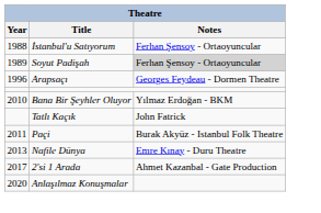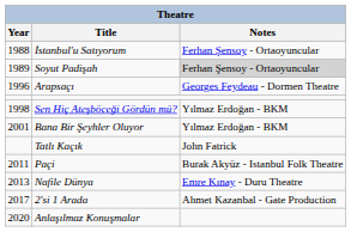 <table class="wikitable plainrowheaders sortable" style="margin-right: 0; font-size: 95%;">
 <tr bgcolor="#CCCCCC" align="center">
 <th colspan="3" style="background: LightSteelBlue;">Theatre</th>
 </tr>
 <tr bgcolor="#CCCCCC" align="center">
 <th>Year</th>
 <th>Title</th>
 <th>Notes</th>
 </tr>
 <tr>
 <td>1988</td>
 <td><em>İstanbul'u Satıyorum</em></td>
 <td><a href='#'>Ferhan Şensoy</a> - Ortaoyuncular</td>
 </tr>
 <tr>
 <td>1989</td>
 <td><em>Soyut Padişah</em></td>
 <td style="background: lightgrey;">Ferhan Şensoy - Ortaoyuncular</td>
 </tr>
 <tr>
 <td>1996</td>
 <td><em>Arapsaçı</em></td>
 <td><a href='#'>Georges Feydeau</a> - Dormen Theatre</td>
 </tr>
 <tr>
 <td></td>
 </tr>
 <tr>
-<td>2010</td>
+<td>1998</td>
+<td><em><a href='#'>Sen Hiç Ateşböceği Gördün mü?</a></em></td>
+<td>Yılmaz Erdoğan - BKM</td>
+</tr>
+<tr>
+<td>2001</td>
 <td><em>Bana Bir Şeyhler Oluyor</em></td>
 <td>Yılmaz Erdoğan - BKM</td>
 </tr>
 <tr>
 <td></td>
 <td><em>Tatlı Kaçık</em></td>
 <td>John Fatrick</td>
 </tr>
 <tr>
 <td>2011</td>
 <td><em>Paçi</em></td>
 <td>Burak Akyüz - Istanbul Folk Theatre</td>
 </tr>
 <tr>
 <td>2013</td>
 <td><em>Nafile Dünya</em></td>
 <td><a href='#'>Emre Kınay</a> - Duru Theatre</td>
 </tr>
 <tr>
 <td>2017</td>
 <td><em>2'si 1 Arada</em></td>
 <td>Ahmet Kazanbal - Gate Production</td>
 </tr>
 <tr 2017 Yen Craft Tiyatro>
 <td>2020</td>
 <td><em>Anlaşılmaz Konuşmalar</em></td>
 <td></td>
 </tr>
 </table>
